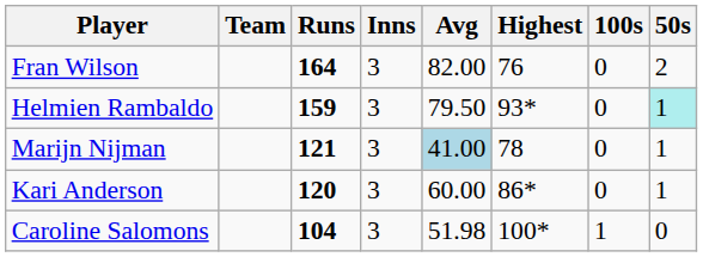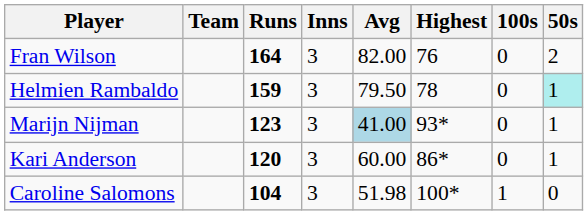 <table class="wikitable">
 <tr>
 <th>Player</th>
 <th>Team</th>
 <th>Runs</th>
 <th>Inns</th>
 <th>Avg</th>
 <th>Highest</th>
 <th>100s</th>
 <th>50s</th>
 </tr>
 <tr>
 <td><a href='#'>Fran Wilson</a></td>
 <td></td>
 <td><strong>164</strong></td>
 <td>3</td>
 <td>82.00</td>
 <td>76</td>
 <td>0</td>
 <td>2</td>
 </tr>
 <tr>
 <td><a href='#'>Helmien Rambaldo</a></td>
 <td></td>
 <td><strong>159</strong></td>
 <td>3</td>
 <td>79.50</td>
-<td>93*</td>
+<td>78</td>
 <td>0</td>
 <td style="background: paleturquoise;">1</td>
 </tr>
 <tr>
 <td><a href='#'>Marijn Nijman</a></td>
 <td></td>
-<td><strong>121</strong></td>
+<td><strong>123</strong></td>
 <td>3</td>
 <td style="background: lightblue;">41.00</td>
-<td>78</td>
+<td>93*</td>
 <td>0</td>
 <td>1</td>
 </tr>
 <tr>
 <td><a href='#'>Kari Anderson</a></td>
 <td></td>
 <td><strong>120</strong></td>
 <td>3</td>
 <td>60.00</td>
 <td>86*</td>
 <td>0</td>
 <td>1</td>
 </tr>
 <tr>
 <td><a href='#'>Caroline Salomons</a></td>
 <td></td>
 <td><strong>104</strong></td>
 <td>3</td>
 <td>51.98</td>
 <td>100*</td>
 <td>1</td>
 <td>0</td>
 </tr>
 </table>
